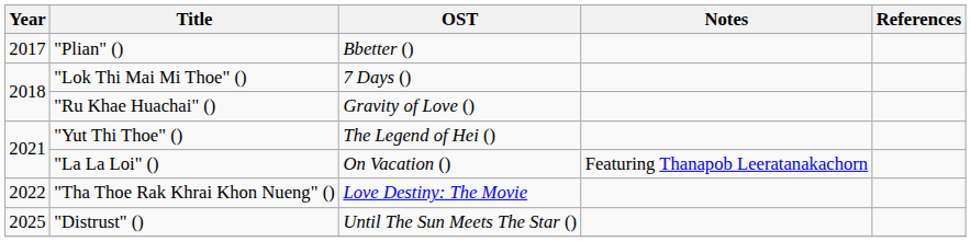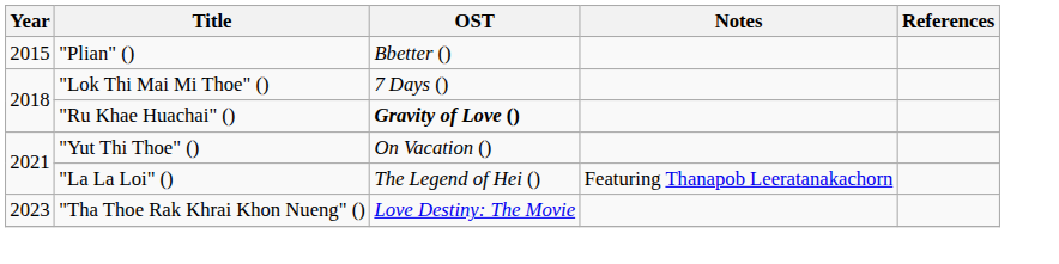 <table class="wikitable">
 <tr>
 <th>Year</th>
 <th>Title</th>
 <th>OST</th>
 <th>Notes</th>
 <th>References</th>
 </tr>
 <tr>
-<td>2017</td>
+<td>2015</td>
 <td>"Plian" ()</td>
 <td><em>Bbetter</em> ()</td>
 <td></td>
 <td></td>
 </tr>
 <tr>
 <td rowspan=2>2018</td>
 <td>"Lok Thi Mai Mi Thoe" ()</td>
 <td><em>7 Days</em> ()</td>
 <td></td>
 <td></td>
 </tr>
 <tr>
 <td>"Ru Khae Huachai" ()</td>
-<td><em>Gravity of Love</em> ()</td>
+<td><strong><em>Gravity of Love</em> ()</strong></td>
 <td></td>
 <td></td>
 </tr>
 <tr>
 <td rowspan=2>2021</td>
 <td>"Yut Thi Thoe" ()</td>
-<td><em>The Legend of Hei</em> ()</td>
+<td><em>On Vacation</em> ()</td>
 <td></td>
 <td></td>
 </tr>
 <tr>
 <td>"La La Loi" ()</td>
-<td><em>On Vacation</em> ()</td>
+<td><em>The Legend of Hei</em> ()</td>
 <td>Featuring <a href='#'>Thanapob Leeratanakachorn</a></td>
 <td></td>
 </tr>
 <tr>
-<td>2022</td>
+<td>2023</td>
 <td>"Tha Thoe Rak Khrai Khon Nueng" ()</td>
 <td><em><a href='#'>Love Destiny: The Movie</a></em></td>
 <td></td>
 <td></td>
 </tr>
 <tr>
-<td>2025</td>
-<td>"Distrust" ()</td>
-<td><em>Until The Sun Meets The Star</em> ()</td>
-<td></td>
-<td></td>
-</tr>
-<tr>
 </tr>
 </table>
